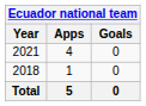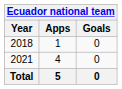 <table class="wikitable" style="text-align:center">
 <tr>
 <th colspan=3><a href='#'>Ecuador national team</a></th>
 </tr>
 <tr>
 <th>Year</th>
 <th>Apps</th>
 <th>Goals</th>
 </tr>
 <tr>
-<td>2021</td>
-<td>4</td>
+<td>2018</td>
+<td>1</td>
 <td>0</td>
 </tr>
 <tr>
-<td>2018</td>
-<td>1</td>
+<td>2021</td>
+<td>4</td>
 <td>0</td>
 </tr>
 <tr>
 <th>Total</th>
 <th>5</th>
 <th>0</th>
 </tr>
 </table>
